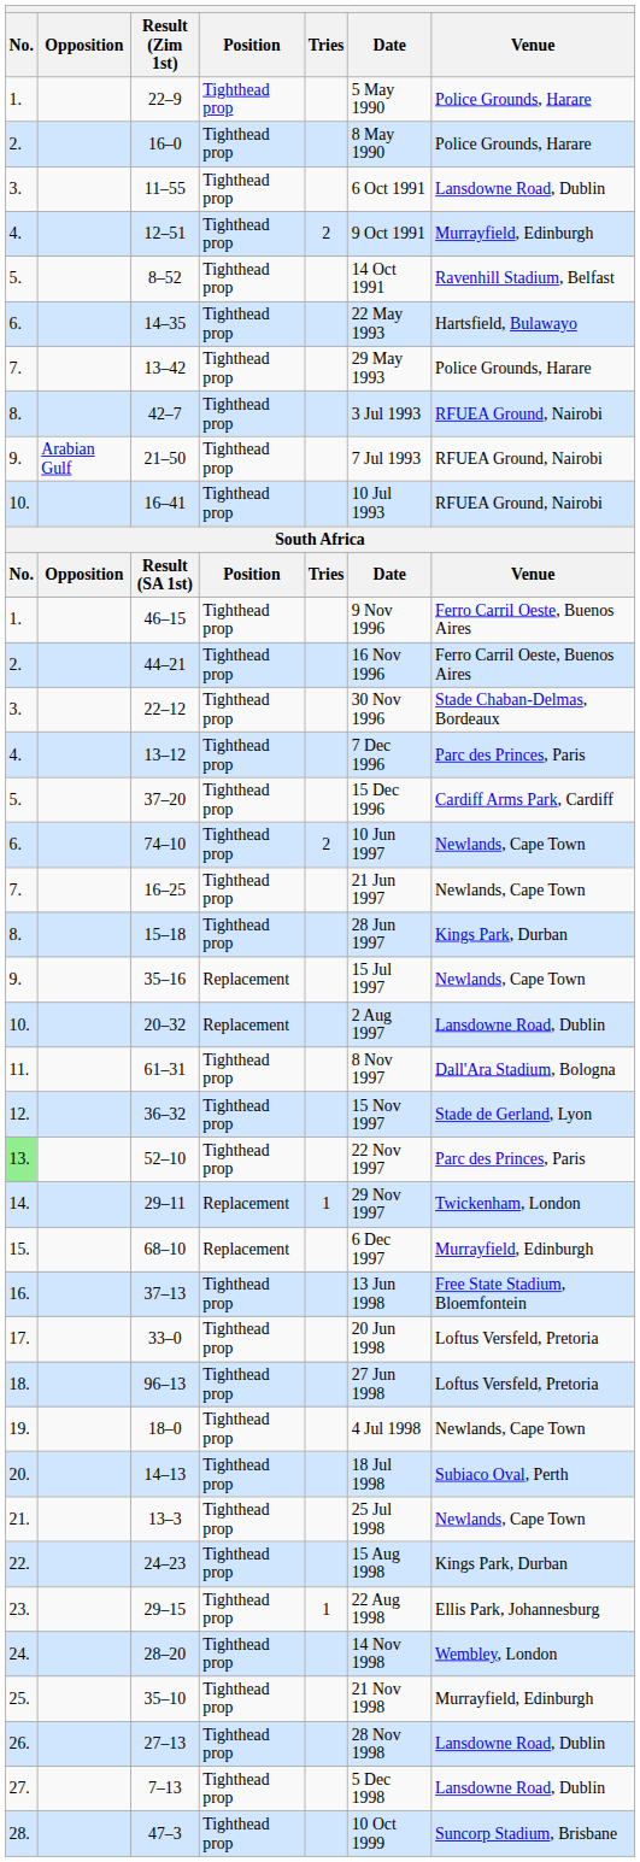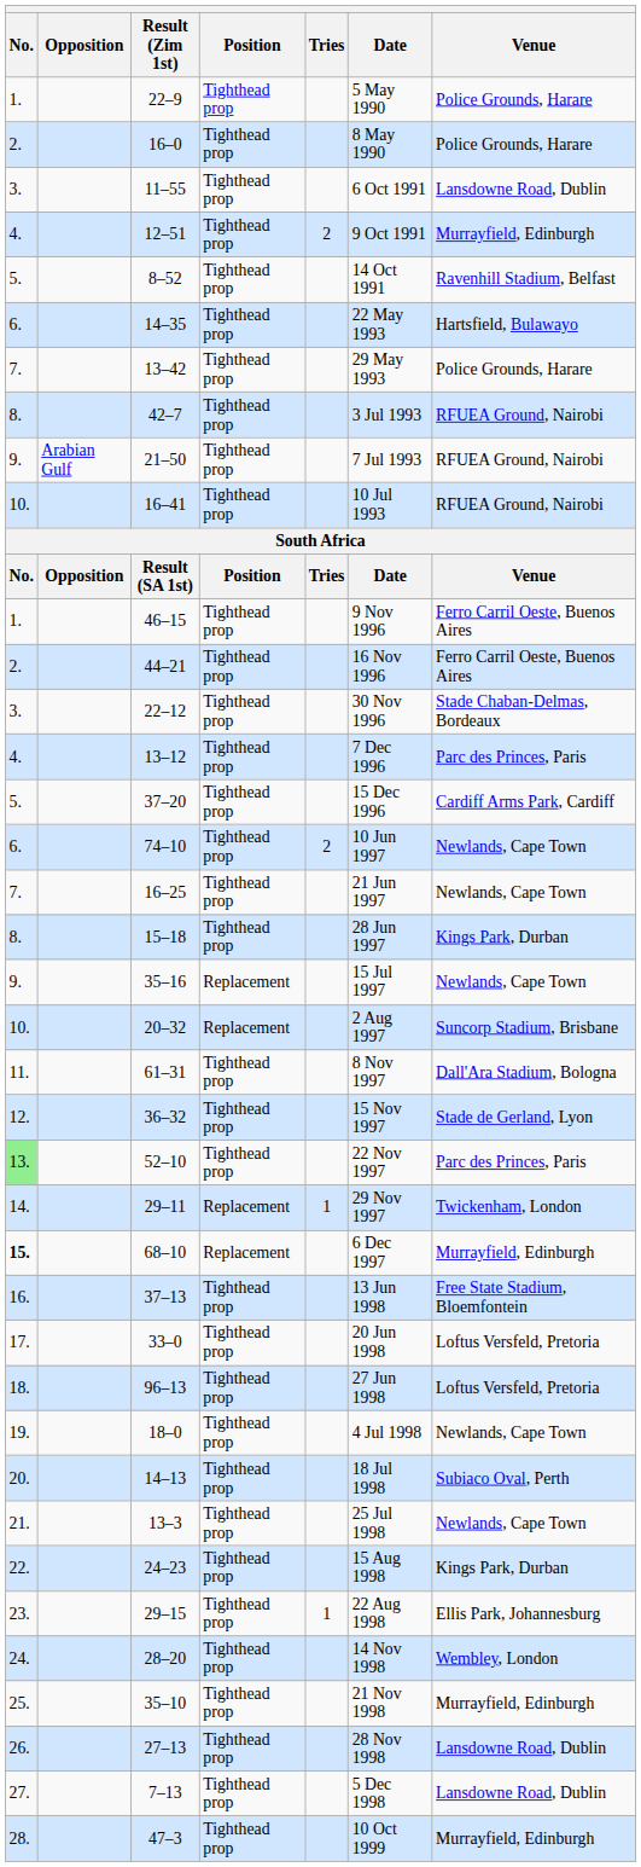 <table class="wikitable sortable">
 <tr>
 <th colspan=7></th>
 </tr>
 <tr>
 <th>No.</th>
 <th>Opposition</th>
 <th>Result<br>(Zim 1st)</th>
 <th>Position</th>
 <th>Tries</th>
 <th>Date</th>
 <th>Venue</th>
 </tr>
 <tr>
 <td>1.</td>
 <td></td>
 <td align="center">22–9</td>
 <td><a href='#'>Tighthead prop</a></td>
 <td></td>
 <td>5 May 1990</td>
 <td><a href='#'>Police Grounds</a>, <a href='#'>Harare</a></td>
 </tr>
 <tr style="background: #D0E6FF;">
 <td>2.</td>
 <td></td>
 <td align="center">16–0</td>
 <td>Tighthead prop</td>
 <td></td>
 <td>8 May 1990</td>
 <td>Police Grounds, Harare</td>
 </tr>
 <tr>
 <td>3.</td>
 <td></td>
 <td align="center">11–55</td>
 <td>Tighthead prop</td>
 <td></td>
 <td>6 Oct 1991</td>
 <td><a href='#'>Lansdowne Road</a>, Dublin</td>
 </tr>
 <tr style="background: #D0E6FF;">
 <td>4.</td>
 <td></td>
 <td align="center">12–51</td>
 <td>Tighthead prop</td>
 <td align="center">2</td>
 <td>9 Oct 1991</td>
 <td><a href='#'>Murrayfield</a>, Edinburgh</td>
 </tr>
 <tr>
 <td>5.</td>
 <td></td>
 <td align="center">8–52</td>
 <td>Tighthead prop</td>
 <td></td>
 <td>14 Oct 1991</td>
 <td><a href='#'>Ravenhill Stadium</a>, Belfast</td>
 </tr>
 <tr style="background: #D0E6FF;">
 <td>6.</td>
 <td></td>
 <td align="center">14–35</td>
 <td>Tighthead prop</td>
 <td></td>
 <td>22 May 1993</td>
 <td>Hartsfield, <a href='#'>Bulawayo</a></td>
 </tr>
 <tr>
 <td>7.</td>
 <td></td>
 <td align="center">13–42</td>
 <td>Tighthead prop</td>
 <td></td>
 <td>29 May 1993</td>
 <td>Police Grounds, Harare</td>
 </tr>
 <tr style="background: #D0E6FF;">
 <td>8.</td>
 <td></td>
 <td align="center">42–7</td>
 <td>Tighthead prop</td>
 <td></td>
 <td>3 Jul 1993</td>
 <td><a href='#'>RFUEA Ground</a>, Nairobi</td>
 </tr>
 <tr>
 <td>9.</td>
 <td>  <a href='#'>Arabian Gulf</a></td>
 <td align="center">21–50</td>
 <td>Tighthead prop</td>
 <td></td>
 <td>7 Jul 1993</td>
 <td>RFUEA Ground, Nairobi</td>
 </tr>
 <tr style="background: #D0E6FF;">
 <td>10.</td>
 <td></td>
 <td align="center">16–41</td>
 <td>Tighthead prop</td>
 <td></td>
 <td>10 Jul 1993</td>
 <td>RFUEA Ground, Nairobi</td>
 </tr>
 <tr>
 <th colspan=7> South Africa</th>
 </tr>
 <tr>
 <th>No.</th>
 <th>Opposition</th>
 <th>Result<br>(SA 1st)</th>
 <th>Position</th>
 <th>Tries</th>
 <th>Date</th>
 <th>Venue</th>
 </tr>
 <tr>
 <td>1.</td>
 <td></td>
 <td align="center">46–15</td>
 <td>Tighthead prop</td>
 <td></td>
 <td>9 Nov 1996</td>
 <td><a href='#'>Ferro Carril Oeste</a>, Buenos Aires</td>
 </tr>
 <tr style="background: #D0E6FF;">
 <td>2.</td>
 <td></td>
 <td align="center">44–21</td>
 <td>Tighthead prop</td>
 <td></td>
 <td>16 Nov 1996</td>
 <td>Ferro Carril Oeste, Buenos Aires</td>
 </tr>
 <tr>
 <td>3.</td>
 <td></td>
 <td align="center">22–12</td>
 <td>Tighthead prop</td>
 <td></td>
 <td>30 Nov 1996</td>
 <td><a href='#'>Stade Chaban-Delmas</a>, Bordeaux</td>
 </tr>
 <tr style="background: #D0E6FF;">
 <td>4.</td>
 <td></td>
 <td align="center">13–12</td>
 <td>Tighthead prop</td>
 <td></td>
 <td>7 Dec 1996</td>
 <td><a href='#'>Parc des Princes</a>, Paris</td>
 </tr>
 <tr>
 <td>5.</td>
 <td></td>
 <td align="center">37–20</td>
 <td>Tighthead prop</td>
 <td></td>
 <td>15 Dec 1996</td>
 <td><a href='#'>Cardiff Arms Park</a>, Cardiff</td>
 </tr>
 <tr style="background: #D0E6FF;">
 <td>6.</td>
 <td></td>
 <td align="center">74–10</td>
 <td>Tighthead prop</td>
 <td align="center">2</td>
 <td>10 Jun 1997</td>
 <td><a href='#'>Newlands</a>, Cape Town</td>
 </tr>
 <tr>
 <td>7.</td>
 <td></td>
 <td align="center">16–25</td>
 <td>Tighthead prop</td>
 <td></td>
 <td>21 Jun 1997</td>
 <td>Newlands, Cape Town</td>
 </tr>
 <tr style="background: #D0E6FF;">
 <td>8.</td>
 <td></td>
 <td align="center">15–18</td>
 <td>Tighthead prop</td>
 <td></td>
 <td>28 Jun 1997</td>
 <td><a href='#'>Kings Park</a>, Durban</td>
 </tr>
 <tr>
 <td>9.</td>
 <td></td>
 <td align="center">35–16</td>
 <td>Replacement</td>
 <td></td>
 <td>15 Jul 1997</td>
 <td><a href='#'>Newlands</a>, Cape Town</td>
 </tr>
 <tr style="background: #D0E6FF;">
 <td>10.</td>
 <td></td>
 <td align="center">20–32</td>
 <td>Replacement</td>
 <td></td>
 <td>2 Aug 1997</td>
-<td><a href='#'>Lansdowne Road</a>, Dublin</td>
+<td><a href='#'>Suncorp Stadium</a>, Brisbane</td>
 </tr>
 <tr>
 <td>11.</td>
 <td></td>
 <td align="center">61–31</td>
 <td>Tighthead prop</td>
 <td></td>
 <td>8 Nov 1997</td>
 <td><a href='#'>Dall'Ara Stadium</a>, Bologna</td>
 </tr>
 <tr style="background: #D0E6FF;">
 <td>12.</td>
 <td></td>
 <td align="center">36–32</td>
 <td>Tighthead prop</td>
 <td></td>
 <td>15 Nov 1997</td>
 <td><a href='#'>Stade de Gerland</a>, Lyon</td>
 </tr>
 <tr>
 <td style="background: lightgreen;">13.</td>
 <td></td>
 <td align="center">52–10</td>
 <td>Tighthead prop</td>
 <td></td>
 <td>22 Nov 1997</td>
 <td><a href='#'>Parc des Princes</a>, Paris</td>
 </tr>
 <tr style="background: #D0E6FF;">
 <td>14.</td>
 <td></td>
 <td align="center">29–11</td>
 <td>Replacement</td>
 <td align="center">1</td>
 <td>29 Nov 1997</td>
 <td><a href='#'>Twickenham</a>, London</td>
 </tr>
 <tr>
-<td>15.</td>
+<td><strong>15.</strong></td>
 <td></td>
 <td align="center">68–10</td>
 <td>Replacement</td>
 <td></td>
 <td>6 Dec 1997</td>
 <td><a href='#'>Murrayfield</a>, Edinburgh</td>
 </tr>
 <tr style="background: #D0E6FF;">
 <td>16.</td>
 <td></td>
 <td align="center">37–13</td>
 <td>Tighthead prop</td>
 <td></td>
 <td>13 Jun 1998</td>
 <td><a href='#'>Free State Stadium</a>, Bloemfontein</td>
 </tr>
 <tr>
 <td>17.</td>
 <td></td>
 <td align="center">33–0</td>
 <td>Tighthead prop</td>
 <td></td>
 <td>20 Jun 1998</td>
 <td>Loftus Versfeld, Pretoria</td>
 </tr>
 <tr style="background: #D0E6FF;">
 <td>18.</td>
 <td></td>
 <td align="center">96–13</td>
 <td>Tighthead prop</td>
 <td></td>
 <td>27 Jun 1998</td>
 <td>Loftus Versfeld, Pretoria</td>
 </tr>
 <tr>
 <td>19.</td>
 <td></td>
 <td align="center">18–0</td>
 <td>Tighthead prop</td>
 <td></td>
 <td>4 Jul 1998</td>
 <td>Newlands, Cape Town</td>
 </tr>
 <tr style="background: #D0E6FF;">
 <td>20.</td>
 <td></td>
 <td align="center">14–13</td>
 <td>Tighthead prop</td>
 <td></td>
 <td>18 Jul 1998</td>
 <td><a href='#'>Subiaco Oval</a>, Perth</td>
 </tr>
 <tr>
 <td>21.</td>
 <td></td>
 <td align="center">13–3</td>
 <td>Tighthead prop</td>
 <td></td>
 <td>25 Jul 1998</td>
 <td><a href='#'>Newlands</a>, Cape Town</td>
 </tr>
 <tr style="background: #D0E6FF;">
 <td>22.</td>
 <td></td>
 <td align="center">24–23</td>
 <td>Tighthead prop</td>
 <td></td>
 <td>15 Aug 1998</td>
 <td>Kings Park, Durban</td>
 </tr>
 <tr>
 <td>23.</td>
 <td></td>
 <td align="center">29–15</td>
 <td>Tighthead prop</td>
 <td align="center">1</td>
 <td>22 Aug 1998</td>
 <td>Ellis Park, Johannesburg</td>
 </tr>
 <tr style="background: #D0E6FF;">
 <td>24.</td>
 <td></td>
 <td align="center">28–20</td>
 <td>Tighthead prop</td>
 <td></td>
 <td>14 Nov 1998</td>
 <td><a href='#'>Wembley</a>, London</td>
 </tr>
 <tr>
 <td>25.</td>
 <td></td>
 <td align="center">35–10</td>
 <td>Tighthead prop</td>
 <td></td>
 <td>21 Nov 1998</td>
 <td>Murrayfield, Edinburgh</td>
 </tr>
 <tr style="background: #D0E6FF;">
 <td>26.</td>
 <td></td>
 <td align="center">27–13</td>
 <td>Tighthead prop</td>
 <td></td>
 <td>28 Nov 1998</td>
 <td><a href='#'>Lansdowne Road</a>, Dublin</td>
 </tr>
 <tr>
 <td>27.</td>
 <td></td>
 <td align="center">7–13</td>
 <td>Tighthead prop</td>
 <td></td>
 <td>5 Dec 1998</td>
 <td><a href='#'>Lansdowne Road</a>, Dublin</td>
 </tr>
 <tr style="background: #D0E6FF;">
 <td>28.</td>
 <td></td>
 <td align="center">47–3</td>
 <td>Tighthead prop</td>
 <td></td>
 <td>10 Oct 1999</td>
-<td><a href='#'>Suncorp Stadium</a>, Brisbane</td>
+<td>Murrayfield, Edinburgh</td>
 </tr>
 </table>
